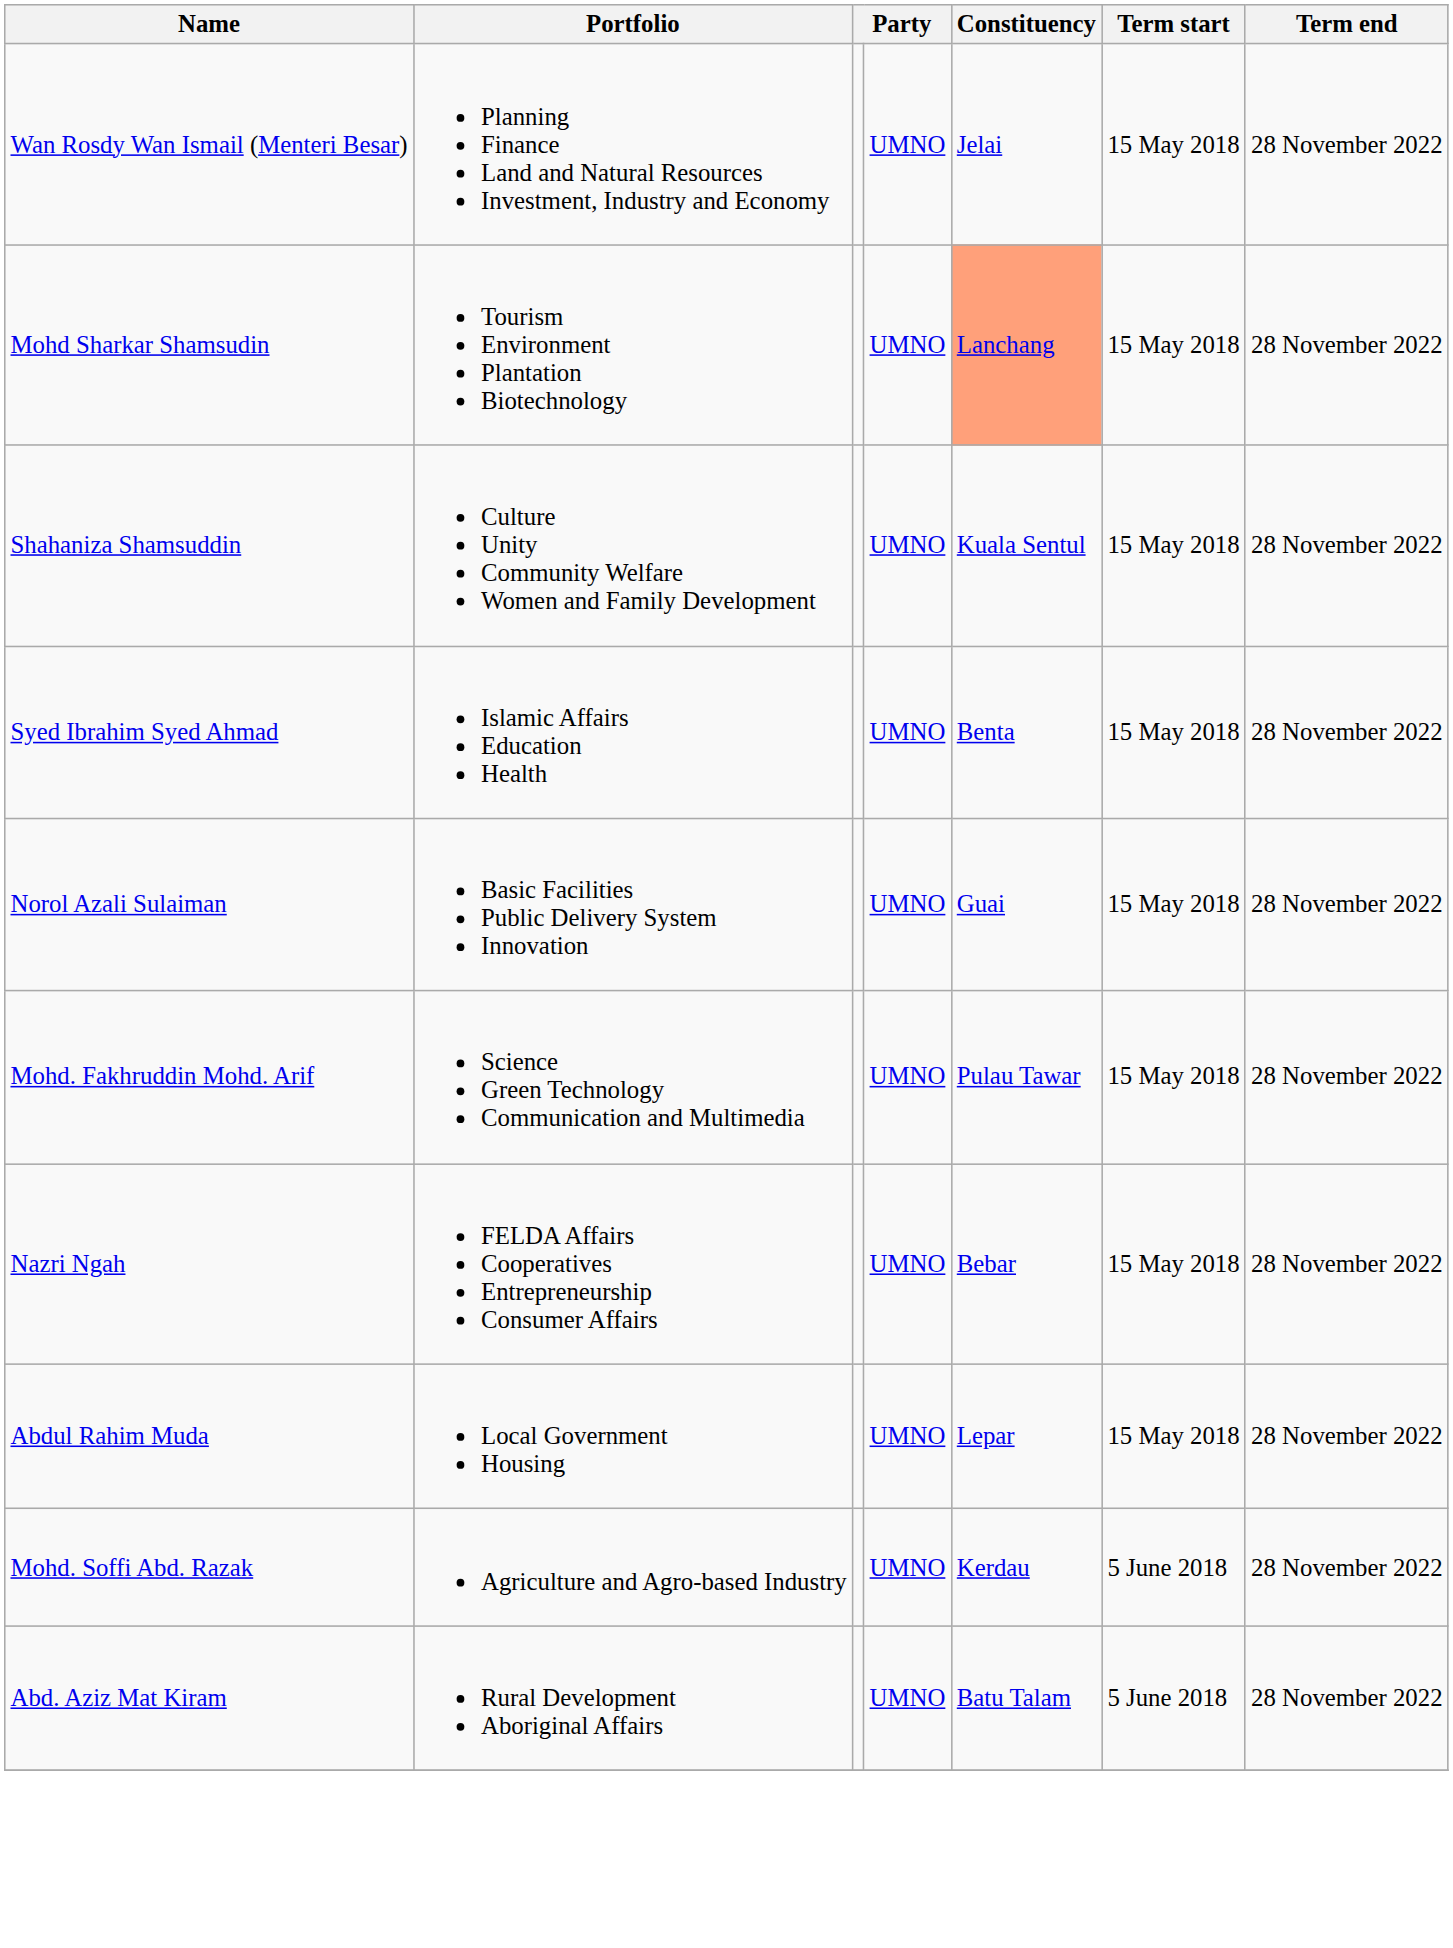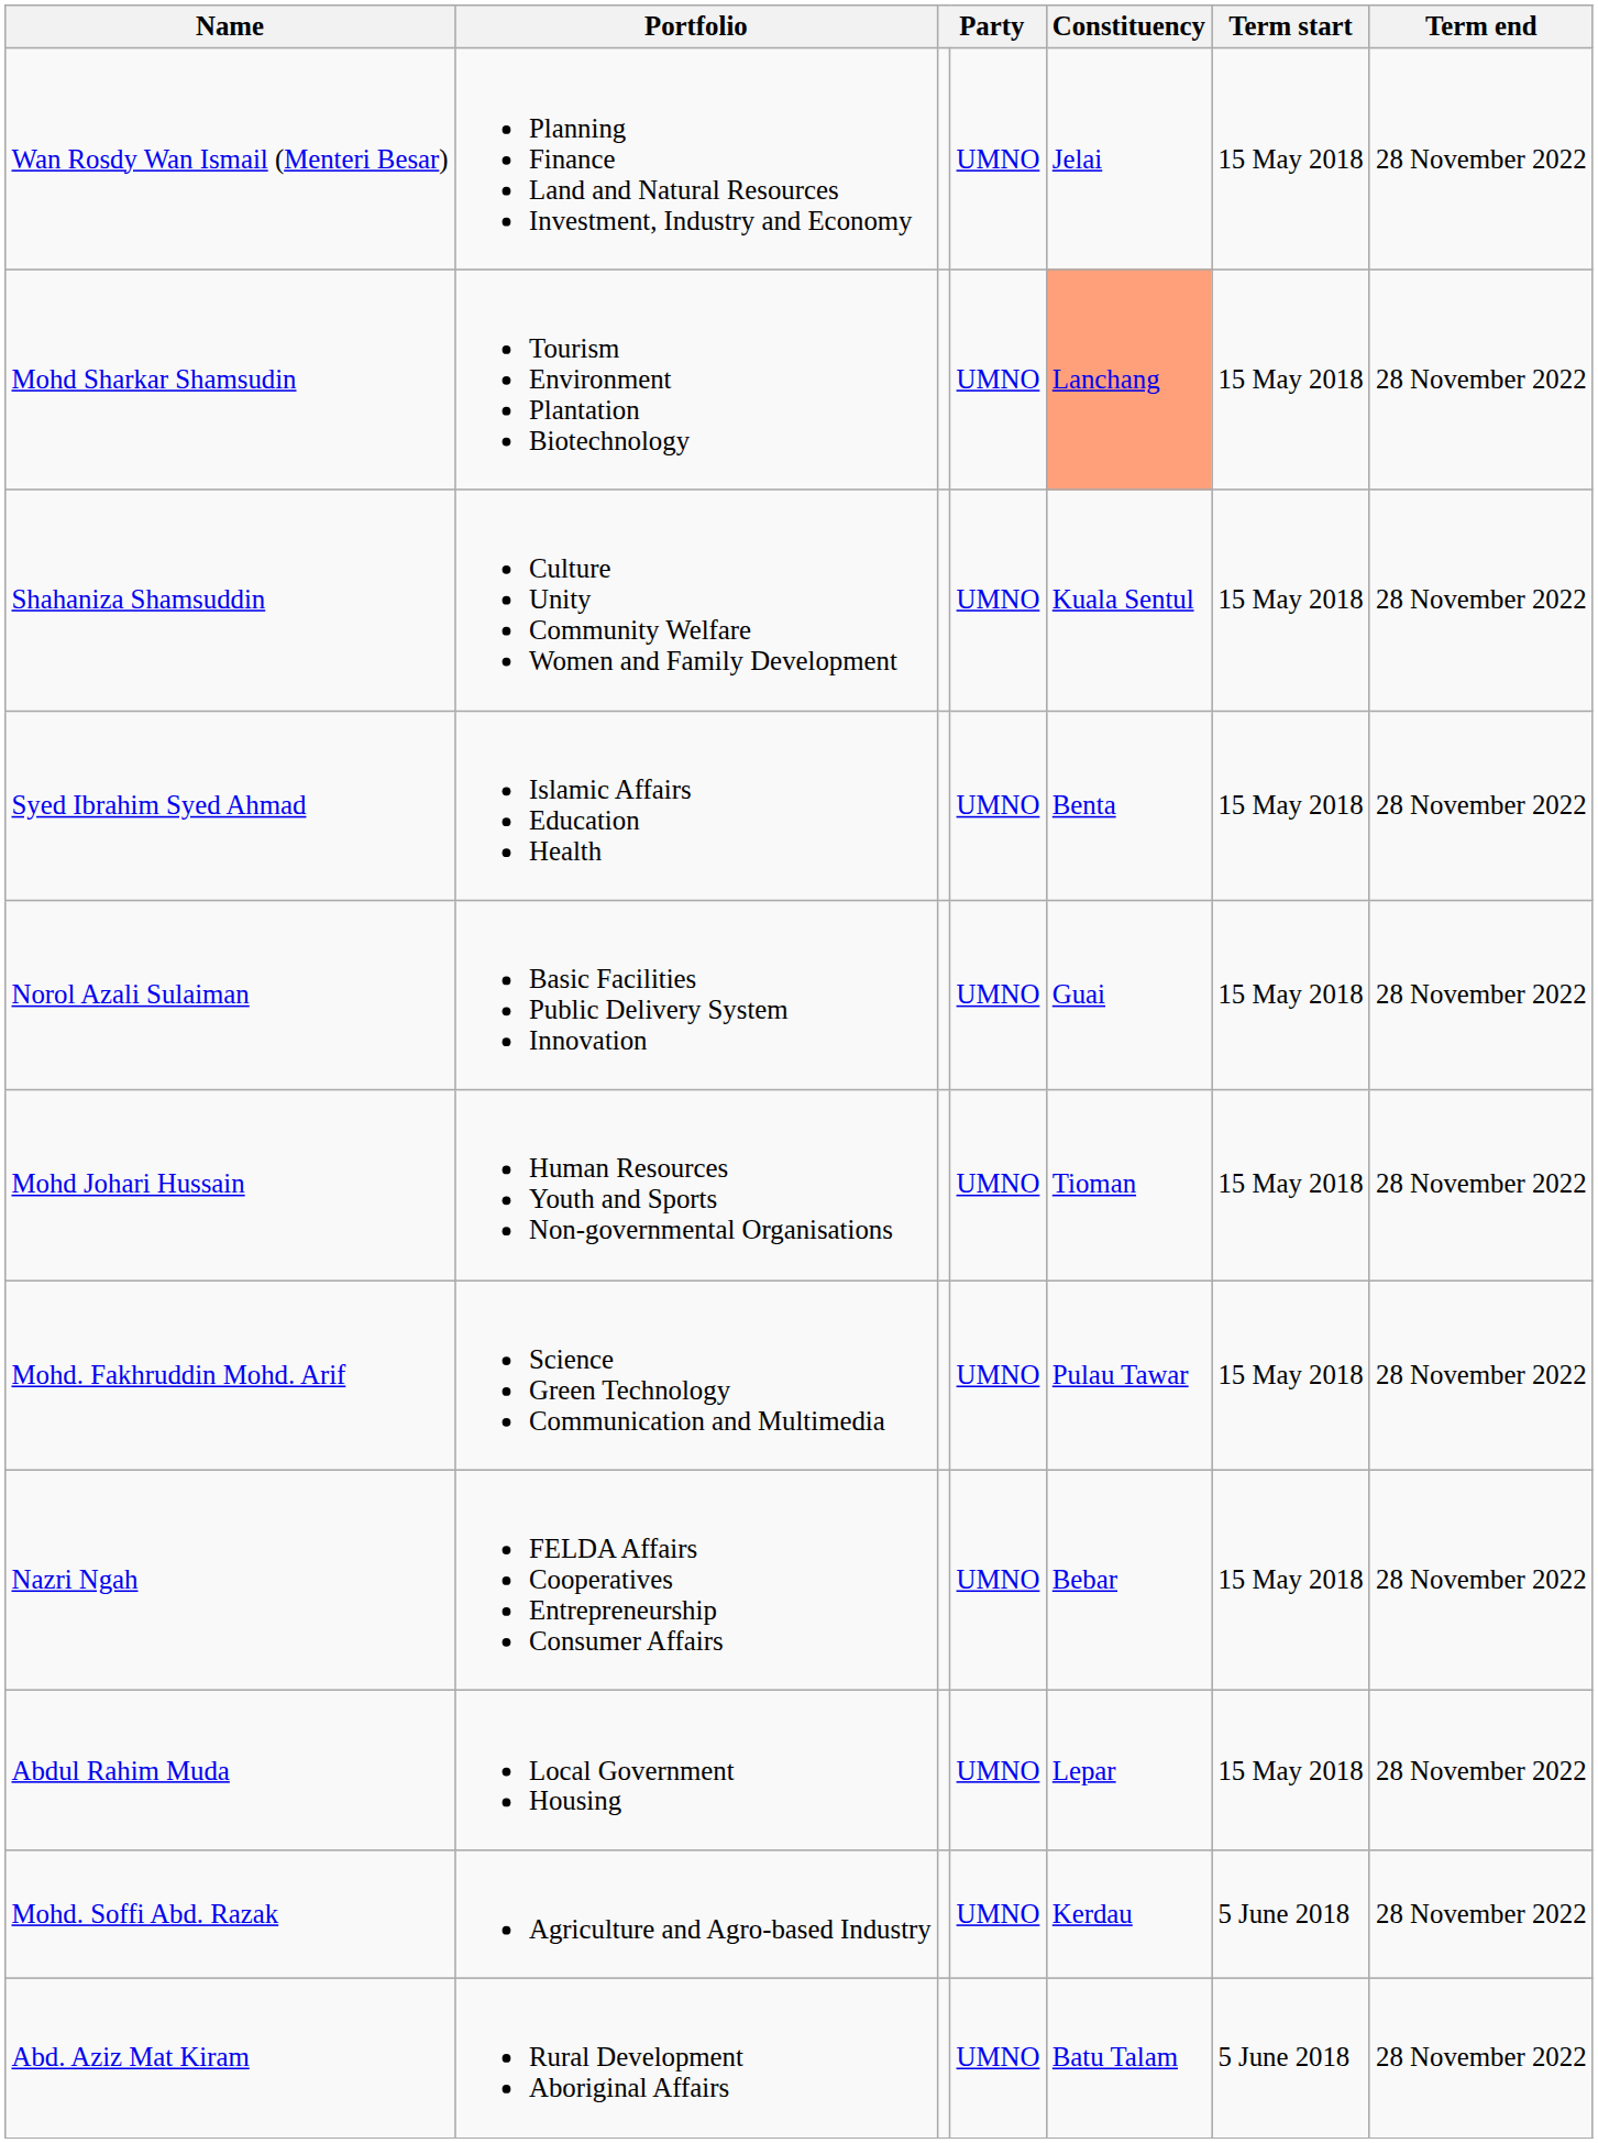 <table class="wikitable">
 <tr>
 <th>Name</th>
 <th>Portfolio</th>
 <th colspan=2>Party</th>
 <th>Constituency</th>
 <th>Term start</th>
 <th>Term end</th>
 </tr>
 <tr>
 <td><a href='#'>Wan Rosdy Wan Ismail</a> (<a href='#'>Menteri Besar</a>)</td>
 <td><br><ul><li>Planning</li><li>Finance</li><li>Land and Natural Resources</li><li>Investment, Industry and Economy</li></ul></td>
 <td bgcolor=></td>
 <td><a href='#'>UMNO</a></td>
 <td><a href='#'>Jelai</a></td>
 <td>15 May 2018</td>
 <td>28 November 2022</td>
 </tr>
 <tr>
 <td><a href='#'>Mohd Sharkar Shamsudin</a></td>
 <td><br><ul><li>Tourism</li><li>Environment</li><li>Plantation</li><li>Biotechnology</li></ul></td>
 <td bgcolor=></td>
 <td><a href='#'>UMNO</a></td>
 <td style="background: lightsalmon;"><a href='#'>Lanchang</a></td>
 <td>15 May 2018</td>
 <td>28 November 2022</td>
 </tr>
 <tr>
 <td><a href='#'>Shahaniza Shamsuddin</a></td>
 <td><br><ul><li>Culture</li><li>Unity</li><li>Community Welfare</li><li>Women and Family Development</li></ul></td>
 <td bgcolor=></td>
 <td><a href='#'>UMNO</a></td>
 <td><a href='#'>Kuala Sentul</a></td>
 <td>15 May 2018</td>
 <td>28 November 2022</td>
 </tr>
 <tr>
 <td><a href='#'>Syed Ibrahim Syed Ahmad</a></td>
 <td><br><ul><li>Islamic Affairs</li><li>Education</li><li>Health</li></ul></td>
 <td bgcolor=></td>
 <td><a href='#'>UMNO</a></td>
 <td><a href='#'>Benta</a></td>
 <td>15 May 2018</td>
 <td>28 November 2022</td>
 </tr>
 <tr>
 <td><a href='#'>Norol Azali Sulaiman</a></td>
 <td><br><ul><li>Basic Facilities</li><li>Public Delivery System</li><li>Innovation</li></ul></td>
 <td bgcolor=></td>
 <td><a href='#'>UMNO</a></td>
 <td><a href='#'>Guai</a></td>
 <td>15 May 2018</td>
 <td>28 November 2022</td>
 </tr>
 <tr>
+<td><a href='#'>Mohd Johari Hussain</a></td>
+<td><br><ul><li>Human Resources</li><li>Youth and Sports</li><li>Non-governmental Organisations</li></ul></td>
+<td bgcolor=></td>
+<td><a href='#'>UMNO</a></td>
+<td><a href='#'>Tioman</a></td>
+<td>15 May 2018</td>
+<td>28 November 2022</td>
+</tr>
+<tr>
 <td><a href='#'>Mohd. Fakhruddin Mohd. Arif</a></td>
 <td><br><ul><li>Science</li><li>Green Technology</li><li>Communication and Multimedia</li></ul></td>
 <td bgcolor=></td>
 <td><a href='#'>UMNO</a></td>
 <td><a href='#'>Pulau Tawar</a></td>
 <td>15 May 2018</td>
 <td>28 November 2022</td>
 </tr>
 <tr>
 <td><a href='#'>Nazri Ngah</a></td>
 <td><br><ul><li>FELDA Affairs</li><li>Cooperatives</li><li>Entrepreneurship</li><li>Consumer Affairs</li></ul></td>
 <td bgcolor=></td>
 <td><a href='#'>UMNO</a></td>
 <td><a href='#'>Bebar</a></td>
 <td>15 May 2018</td>
 <td>28 November 2022</td>
 </tr>
 <tr>
 <td><a href='#'>Abdul Rahim Muda</a></td>
 <td><br><ul><li>Local Government</li><li>Housing</li></ul></td>
 <td bgcolor=></td>
 <td><a href='#'>UMNO</a></td>
 <td><a href='#'>Lepar</a></td>
 <td>15 May 2018</td>
 <td>28 November 2022</td>
 </tr>
 <tr>
 <td><a href='#'>Mohd. Soffi Abd. Razak</a></td>
 <td><br><ul><li>Agriculture and Agro-based Industry</li></ul></td>
 <td bgcolor=></td>
 <td><a href='#'>UMNO</a></td>
 <td><a href='#'>Kerdau</a></td>
 <td>5 June 2018</td>
 <td>28 November 2022</td>
 </tr>
 <tr>
 <td><a href='#'>Abd. Aziz Mat Kiram</a></td>
 <td><br><ul><li>Rural Development</li><li>Aboriginal Affairs</li></ul></td>
 <td bgcolor=></td>
 <td><a href='#'>UMNO</a></td>
 <td><a href='#'>Batu Talam</a></td>
 <td>5 June 2018</td>
 <td>28 November 2022</td>
 </tr>
 <tr>
 </tr>
 </table>
